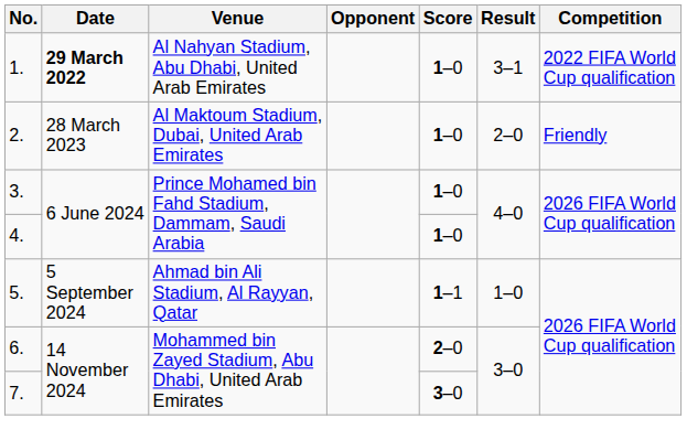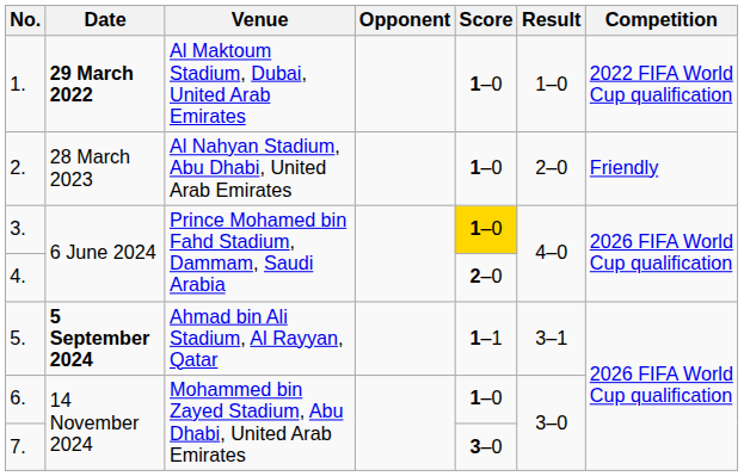 <table class="wikitable">
 <tr>
 <th>No.</th>
 <th>Date</th>
 <th>Venue</th>
 <th>Opponent</th>
 <th>Score</th>
 <th>Result</th>
 <th>Competition</th>
 </tr>
 <tr>
 <td>1.</td>
 <td><strong>29 March 2022</strong></td>
-<td><a href='#'>Al Nahyan Stadium</a>, <a href='#'>Abu Dhabi</a>, United Arab Emirates</td>
+<td><a href='#'>Al Maktoum Stadium</a>, <a href='#'>Dubai</a>, <a href='#'>United Arab Emirates</a></td>
 <td></td>
 <td align=center><strong>1</strong>–0</td>
-<td align=center>3–1</td>
+<td align=center>1–0</td>
 <td><a href='#'>2022 FIFA World Cup qualification</a></td>
 </tr>
 <tr>
 <td>2.</td>
 <td>28 March 2023</td>
-<td><a href='#'>Al Maktoum Stadium</a>, <a href='#'>Dubai</a>, <a href='#'>United Arab Emirates</a></td>
+<td><a href='#'>Al Nahyan Stadium</a>, <a href='#'>Abu Dhabi</a>, United Arab Emirates</td>
 <td></td>
 <td align=center><strong>1</strong>–0</td>
 <td align=center>2–0</td>
 <td><a href='#'>Friendly</a></td>
 </tr>
 <tr>
 <td>3.</td>
 <td rowspan=2>6 June 2024</td>
 <td rowspan=2><a href='#'>Prince Mohamed bin Fahd Stadium</a>, <a href='#'>Dammam</a>, <a href='#'>Saudi Arabia</a></td>
 <td rowspan=2></td>
-<td align=center><strong>1</strong>–0</td>
+<td align=center style="background: gold;"><strong>1</strong>–0</td>
 <td rowspan=2 align=center>4–0</td>
 <td rowspan=2><a href='#'>2026 FIFA World Cup qualification</a></td>
 </tr>
 <tr>
 <td>4.</td>
-<td align=center><strong>1</strong>–0</td>
+<td align=center><strong>2</strong>–0</td>
 </tr>
 <tr>
 <td>5.</td>
-<td>5 September 2024</td>
+<td><strong>5 September 2024</strong></td>
 <td><a href='#'>Ahmad bin Ali Stadium</a>, <a href='#'>Al Rayyan</a>, <a href='#'>Qatar</a></td>
 <td></td>
 <td align=center><strong>1</strong>–1</td>
-<td align=center>1–0</td>
+<td align=center>3–1</td>
 <td rowspan=4><a href='#'>2026 FIFA World Cup qualification</a></td>
 </tr>
 <tr>
 <td>6.</td>
 <td rowspan=2>14 November 2024</td>
 <td rowspan="2"><a href='#'>Mohammed bin Zayed Stadium</a>, <a href='#'>Abu Dhabi</a>, United Arab Emirates</td>
 <td rowspan="2"></td>
-<td align=center><strong>2</strong>–0</td>
+<td align=center><strong>1</strong>–0</td>
 <td rowspan=2 align="center">3–0</td>
 </tr>
 <tr>
 <td>7.</td>
 <td align=center><strong>3</strong>–0</td>
 </tr>
 </table>
